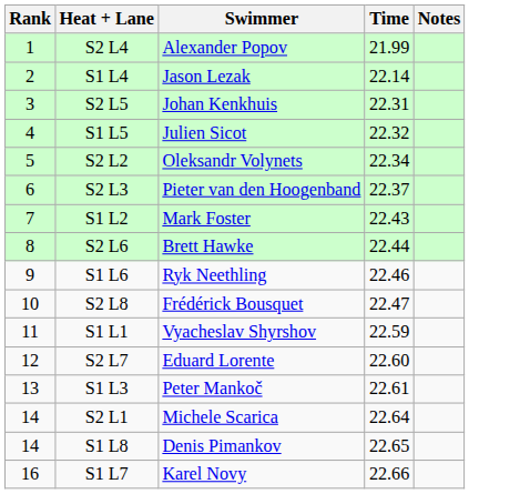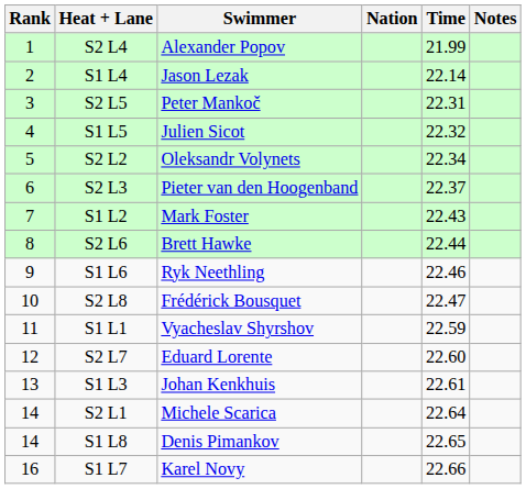 <table class="wikitable sortable" style="text-align:center">
 <tr>
 <th>Rank</th>
 <th>Heat + Lane</th>
 <th>Swimmer</th>
+<th>Nation</th>
 <th>Time</th>
 <th>Notes</th>
 </tr>
 <tr bgcolor=ccffcc>
 <td>1</td>
 <td>S2 L4</td>
 <td align=left><a href='#'>Alexander Popov</a></td>
+<td align=left></td>
 <td>21.99</td>
 <td></td>
 </tr>
 <tr bgcolor=ccffcc>
 <td>2</td>
 <td>S1 L4</td>
 <td align=left><a href='#'>Jason Lezak</a></td>
+<td align=left></td>
 <td>22.14</td>
 <td></td>
 </tr>
 <tr bgcolor=ccffcc>
 <td>3</td>
 <td>S2 L5</td>
-<td align=left><a href='#'>Johan Kenkhuis</a></td>
+<td align=left><a href='#'>Peter Mankoč</a></td>
+<td align=left></td>
 <td>22.31</td>
 <td></td>
 </tr>
 <tr bgcolor=ccffcc>
 <td>4</td>
 <td>S1 L5</td>
 <td align=left><a href='#'>Julien Sicot</a></td>
+<td align=left></td>
 <td>22.32</td>
 <td></td>
 </tr>
 <tr bgcolor=ccffcc>
 <td>5</td>
 <td>S2 L2</td>
 <td align=left><a href='#'>Oleksandr Volynets</a></td>
+<td align=left></td>
 <td>22.34</td>
 <td></td>
 </tr>
 <tr bgcolor=ccffcc>
 <td>6</td>
 <td>S2 L3</td>
 <td align=left><a href='#'>Pieter van den Hoogenband</a></td>
+<td align=left></td>
 <td>22.37</td>
 <td></td>
 </tr>
 <tr bgcolor=ccffcc>
 <td>7</td>
 <td>S1 L2</td>
 <td align=left><a href='#'>Mark Foster</a></td>
+<td align=left></td>
 <td>22.43</td>
 <td></td>
 </tr>
 <tr bgcolor=ccffcc>
 <td>8</td>
 <td>S2 L6</td>
 <td align=left><a href='#'>Brett Hawke</a></td>
+<td align=left></td>
 <td>22.44</td>
 <td></td>
 </tr>
 <tr>
 <td>9</td>
 <td>S1 L6</td>
 <td align=left><a href='#'>Ryk Neethling</a></td>
+<td align=left></td>
 <td>22.46</td>
 <td></td>
 </tr>
 <tr>
 <td>10</td>
 <td>S2 L8</td>
 <td align=left><a href='#'>Frédérick Bousquet</a></td>
+<td align=left></td>
 <td>22.47</td>
 <td></td>
 </tr>
 <tr>
 <td>11</td>
 <td>S1 L1</td>
 <td align=left><a href='#'>Vyacheslav Shyrshov</a></td>
+<td align=left></td>
 <td>22.59</td>
 <td></td>
 </tr>
 <tr>
 <td>12</td>
 <td>S2 L7</td>
 <td align=left><a href='#'>Eduard Lorente</a></td>
+<td align=left></td>
 <td>22.60</td>
 <td></td>
 </tr>
 <tr>
 <td>13</td>
 <td>S1 L3</td>
-<td align=left><a href='#'>Peter Mankoč</a></td>
+<td align=left><a href='#'>Johan Kenkhuis</a></td>
+<td align=left></td>
 <td>22.61</td>
 <td></td>
 </tr>
 <tr>
 <td>14</td>
 <td>S2 L1</td>
 <td align=left><a href='#'>Michele Scarica</a></td>
+<td align=left></td>
 <td>22.64</td>
 <td></td>
 </tr>
 <tr>
 <td>14</td>
 <td>S1 L8</td>
 <td align=left><a href='#'>Denis Pimankov</a></td>
+<td align=left></td>
 <td>22.65</td>
 <td></td>
 </tr>
 <tr>
 <td>16</td>
 <td>S1 L7</td>
 <td align=left><a href='#'>Karel Novy</a></td>
+<td align=left></td>
 <td>22.66</td>
 <td></td>
 </tr>
 </table>
